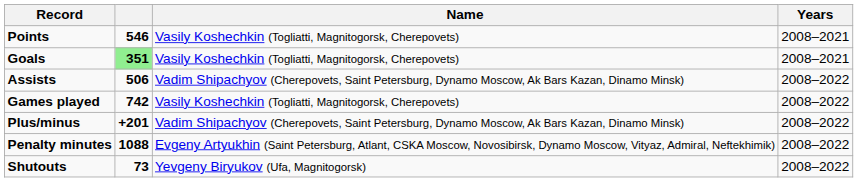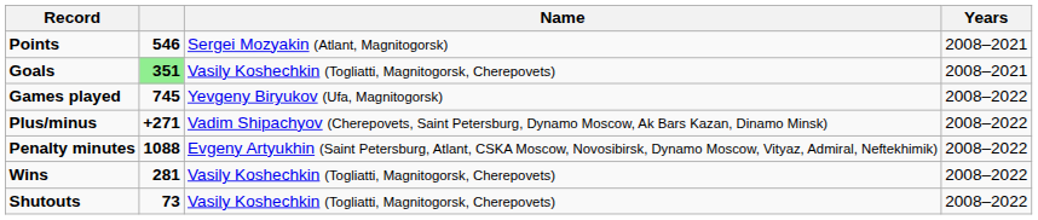 <table class="wikitable" style="text-align:left;">
 <tr>
 <th>Record</th>
 <th></th>
 <th>Name</th>
 <th>Years</th>
 </tr>
 <tr>
 <td><strong>Points</strong></td>
 <td align=right><strong>546</strong></td>
-<td> <a href='#'>Vasily Koshechkin</a> <small>(Togliatti, Magnitogorsk, Cherepovets)</small></td>
+<td> <a href='#'>Sergei Mozyakin</a> <small>(Atlant, Magnitogorsk)</small></td>
 <td>2008–2021</td>
 </tr>
 <tr>
 <td><strong>Goals</strong></td>
 <td align=right style="background: lightgreen;"><strong>351</strong></td>
 <td> <a href='#'>Vasily Koshechkin</a> <small>(Togliatti, Magnitogorsk, Cherepovets)</small></td>
 <td>2008–2021</td>
 </tr>
 <tr>
-<td><strong>Assists</strong></td>
-<td align=right><strong>506</strong></td>
-<td> <a href='#'>Vadim Shipachyov</a> <small>(Cherepovets, Saint Petersburg, Dynamo Moscow, Ak Bars Kazan, Dinamo Minsk)</small></td>
-<td>2008–2022</td>
-</tr>
-<tr>
 <td><strong>Games played</strong></td>
-<td align=right><strong>742</strong></td>
-<td> <a href='#'>Vasily Koshechkin</a> <small>(Togliatti, Magnitogorsk, Cherepovets)</small></td>
+<td align=right><strong>745</strong></td>
+<td> <a href='#'>Yevgeny Biryukov</a> <small>(Ufa, Magnitogorsk)</small></td>
 <td>2008–2022</td>
 </tr>
 <tr>
 <td><strong>Plus/minus</strong></td>
-<td align=right><strong>+201</strong></td>
+<td align=right><strong>+271</strong></td>
 <td> <a href='#'>Vadim Shipachyov</a> <small>(Cherepovets, Saint Petersburg, Dynamo Moscow, Ak Bars Kazan, Dinamo Minsk)</small></td>
 <td>2008–2022</td>
 </tr>
 <tr>
 <td><strong>Penalty minutes</strong></td>
 <td align=right><strong>1088</strong></td>
 <td> <a href='#'>Evgeny Artyukhin</a> <small>(Saint Petersburg, Atlant, CSKA Moscow, Novosibirsk, Dynamo Moscow, Vityaz, Admiral, Neftekhimik)</small></td>
 <td>2008–2022</td>
 </tr>
 <tr>
+<td><strong>Wins</strong></td>
+<td align=right><strong>281</strong></td>
+<td> <a href='#'>Vasily Koshechkin</a> <small>(Togliatti, Magnitogorsk, Cherepovets)</small></td>
+<td>2008–2022</td>
+</tr>
+<tr>
 <td><strong>Shutouts</strong></td>
 <td align=right><strong>73</strong></td>
-<td> <a href='#'>Yevgeny Biryukov</a> <small>(Ufa, Magnitogorsk)</small></td>
+<td> <a href='#'>Vasily Koshechkin</a> <small>(Togliatti, Magnitogorsk, Cherepovets)</small></td>
 <td>2008–2022</td>
 </tr>
 </table>
